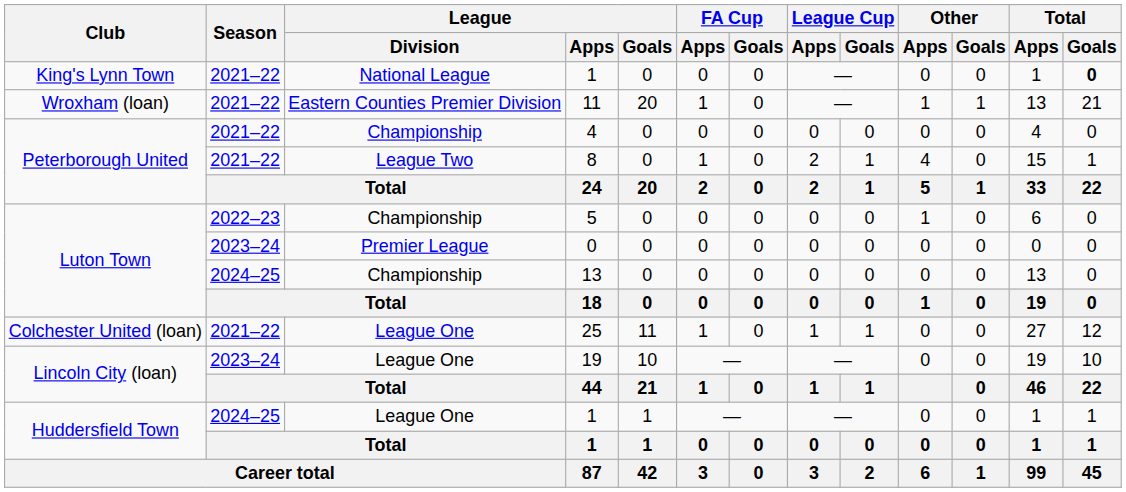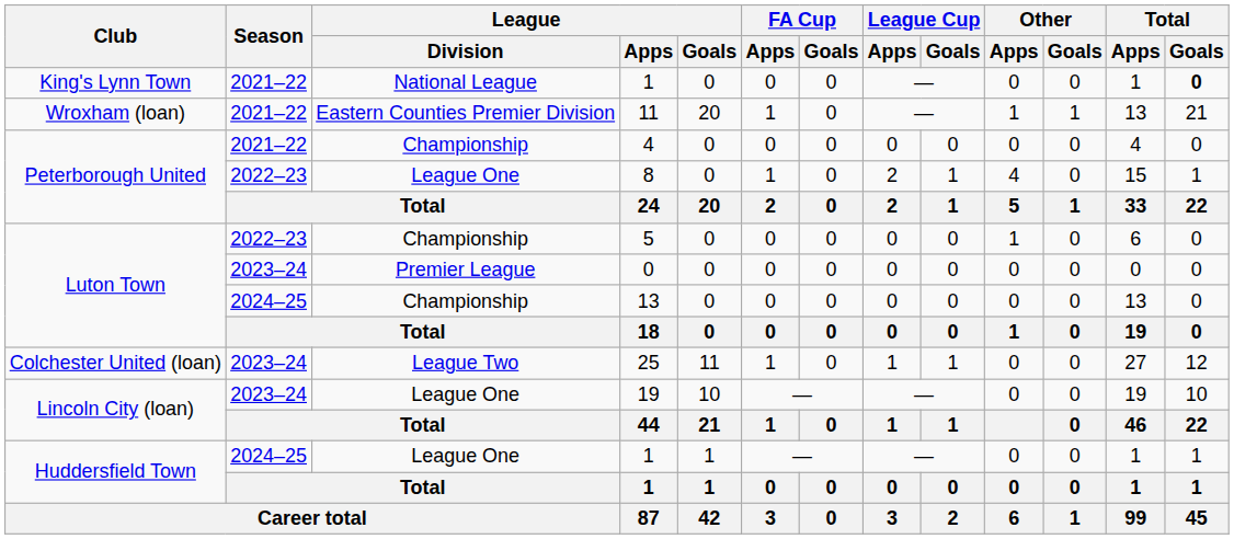 <table class="wikitable" style="text-align: center">
 <tr>
 <th rowspan="2">Club</th>
 <th rowspan="2">Season</th>
 <th colspan="3">League</th>
 <th colspan="2"><a href='#'>FA Cup</a></th>
 <th colspan="2"><a href='#'>League Cup</a></th>
 <th colspan="2">Other</th>
 <th colspan="2">Total</th>
 </tr>
 <tr>
 <th>Division</th>
 <th>Apps</th>
 <th>Goals</th>
 <th>Apps</th>
 <th>Goals</th>
 <th>Apps</th>
 <th>Goals</th>
 <th>Apps</th>
 <th>Goals</th>
 <th>Apps</th>
 <th>Goals</th>
 </tr>
 <tr>
 <td><a href='#'>King's Lynn Town</a></td>
 <td><a href='#'>2021–22</a></td>
 <td><a href='#'>National League</a></td>
 <td>1</td>
 <td>0</td>
 <td>0</td>
 <td>0</td>
 <td colspan="2">—</td>
 <td>0</td>
 <td>0</td>
 <td>1</td>
 <td><strong>0</strong></td>
 </tr>
 <tr>
 <td><a href='#'>Wroxham</a> (loan)</td>
 <td><a href='#'>2021–22</a></td>
 <td><a href='#'>Eastern Counties Premier Division</a></td>
 <td>11</td>
 <td>20</td>
 <td>1</td>
 <td>0</td>
 <td colspan="2">—</td>
 <td>1</td>
 <td>1</td>
 <td>13</td>
 <td>21</td>
 </tr>
 <tr>
 <td rowspan="3"><a href='#'>Peterborough United</a></td>
 <td><a href='#'>2021–22</a></td>
 <td><a href='#'>Championship</a></td>
 <td>4</td>
 <td>0</td>
 <td>0</td>
 <td>0</td>
 <td>0</td>
 <td>0</td>
 <td>0</td>
 <td>0</td>
 <td>4</td>
 <td>0</td>
 </tr>
 <tr>
-<td><a href='#'>2021–22</a></td>
-<td><a href='#'>League Two</a></td>
+<td><a href='#'>2022–23</a></td>
+<td><a href='#'>League One</a></td>
 <td>8</td>
 <td>0</td>
 <td>1</td>
 <td>0</td>
 <td>2</td>
 <td>1</td>
 <td>4</td>
 <td>0</td>
 <td>15</td>
 <td>1</td>
 </tr>
 <tr>
 <th colspan="2">Total</th>
 <th>24</th>
 <th>20</th>
 <th>2</th>
 <th>0</th>
 <th>2</th>
 <th>1</th>
 <th>5</th>
 <th>1</th>
 <th>33</th>
 <th>22</th>
 </tr>
 <tr>
 <td rowspan="4"><a href='#'>Luton Town</a></td>
 <td><a href='#'>2022–23</a></td>
 <td>Championship</td>
 <td>5</td>
 <td>0</td>
 <td>0</td>
 <td>0</td>
 <td>0</td>
 <td>0</td>
 <td>1</td>
 <td>0</td>
 <td>6</td>
 <td>0</td>
 </tr>
 <tr>
 <td><a href='#'>2023–24</a></td>
 <td><a href='#'>Premier League</a></td>
 <td>0</td>
 <td>0</td>
 <td>0</td>
 <td>0</td>
 <td>0</td>
 <td>0</td>
 <td>0</td>
 <td>0</td>
 <td>0</td>
 <td>0</td>
 </tr>
 <tr>
 <td><a href='#'>2024–25</a></td>
 <td>Championship</td>
 <td>13</td>
 <td>0</td>
 <td>0</td>
 <td>0</td>
 <td>0</td>
 <td>0</td>
 <td>0</td>
 <td>0</td>
 <td>13</td>
 <td>0</td>
 </tr>
 <tr>
 <th colspan="2">Total</th>
 <th>18</th>
 <th>0</th>
 <th>0</th>
 <th>0</th>
 <th>0</th>
 <th>0</th>
 <th>1</th>
 <th>0</th>
 <th>19</th>
 <th>0</th>
 </tr>
 <tr>
 <td><a href='#'>Colchester United</a> (loan)</td>
-<td><a href='#'>2021–22</a></td>
-<td><a href='#'>League One</a></td>
+<td><a href='#'>2023–24</a></td>
+<td><a href='#'>League Two</a></td>
 <td>25</td>
 <td>11</td>
 <td>1</td>
 <td>0</td>
 <td>1</td>
 <td>1</td>
 <td>0</td>
 <td>0</td>
 <td>27</td>
 <td>12</td>
 </tr>
 <tr>
 <td rowspan=2><a href='#'>Lincoln City</a> (loan)</td>
 <td><a href='#'>2023–24</a></td>
 <td>League One</td>
 <td>19</td>
 <td>10</td>
 <td colspan="2">—</td>
 <td colspan="2">—</td>
 <td>0</td>
 <td>0</td>
 <td>19</td>
 <td>10</td>
 </tr>
 <tr>
 <th colspan="2">Total</th>
 <th>44</th>
 <th>21</th>
 <th>1</th>
 <th>0</th>
 <th>1</th>
 <th>1</th>
 <th></th>
 <th>0</th>
 <th>46</th>
 <th>22</th>
 </tr>
 <tr>
 <td rowspan=2><a href='#'>Huddersfield Town</a></td>
 <td><a href='#'>2024–25</a></td>
 <td>League One</td>
 <td>1</td>
 <td>1</td>
 <td colspan="2">—</td>
 <td colspan="2">—</td>
 <td>0</td>
 <td>0</td>
 <td>1</td>
 <td>1</td>
 </tr>
 <tr>
 <th colspan="2">Total</th>
 <th>1</th>
 <th>1</th>
 <th>0</th>
 <th>0</th>
 <th>0</th>
 <th>0</th>
 <th>0</th>
 <th>0</th>
 <th>1</th>
 <th>1</th>
 </tr>
 <tr>
 <th colspan="3">Career total</th>
 <th>87</th>
 <th>42</th>
 <th>3</th>
 <th>0</th>
 <th>3</th>
 <th>2</th>
 <th>6</th>
 <th>1</th>
 <th>99</th>
 <th>45</th>
 </tr>
 </table>
